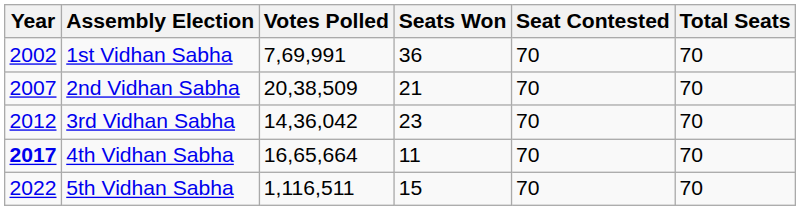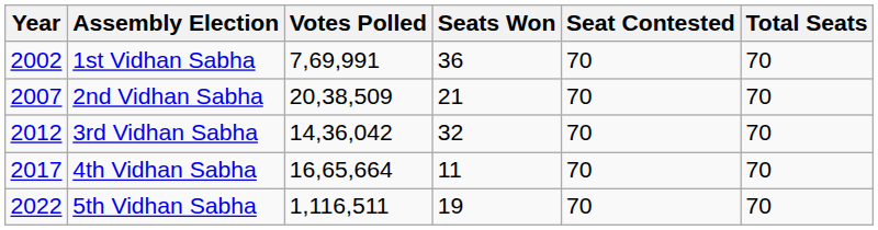 <table class="wikitable">
 <tr>
 <th>Year</th>
 <th>Assembly Election</th>
 <th>Votes Polled</th>
 <th>Seats Won</th>
 <th>Seat Contested</th>
 <th>Total Seats</th>
 </tr>
 <tr>
 <td><a href='#'>2002</a></td>
 <td><a href='#'>1st Vidhan Sabha</a></td>
 <td>7,69,991</td>
 <td>36</td>
 <td>70</td>
 <td>70</td>
 </tr>
 <tr>
 <td><a href='#'>2007</a></td>
 <td><a href='#'>2nd Vidhan Sabha</a></td>
 <td>20,38,509</td>
 <td>21</td>
 <td>70</td>
 <td>70</td>
 </tr>
 <tr>
 <td><a href='#'>2012</a></td>
 <td><a href='#'>3rd Vidhan Sabha</a></td>
 <td>14,36,042</td>
-<td>23</td>
+<td>32</td>
 <td>70</td>
 <td>70</td>
 </tr>
 <tr>
-<td><strong><a href='#'>2017</a></strong></td>
+<td><a href='#'>2017</a></td>
 <td><a href='#'>4th Vidhan Sabha</a></td>
 <td>16,65,664</td>
 <td>11</td>
 <td>70</td>
 <td>70</td>
 </tr>
 <tr>
 <td><a href='#'>2022</a></td>
 <td><a href='#'>5th Vidhan Sabha</a></td>
 <td>1,116,511</td>
-<td>15</td>
+<td>19</td>
 <td>70</td>
 <td>70</td>
 </tr>
 </table>
